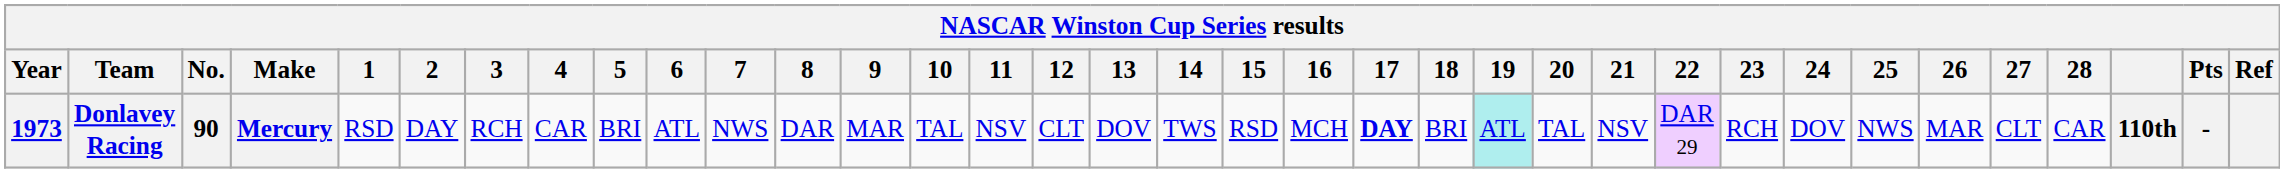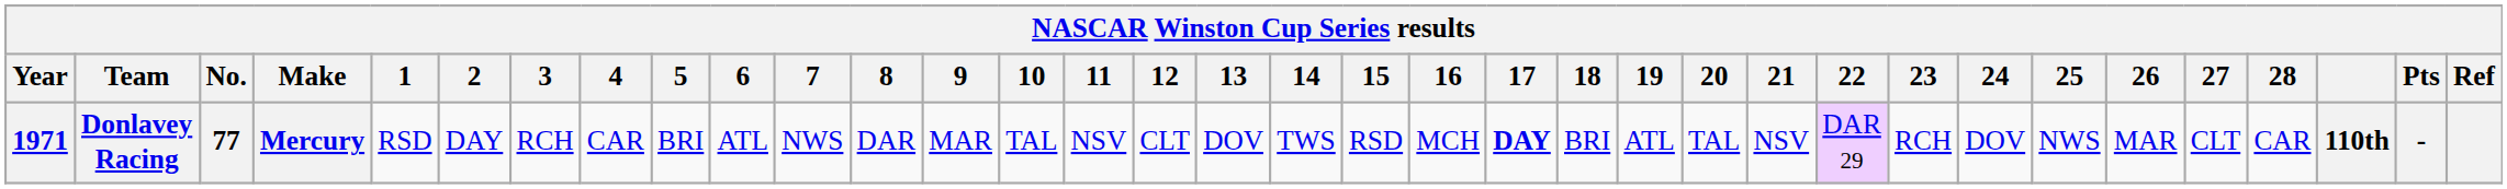 <table class="wikitable" style="text-align:center; font-size:75%">
 <tr>
 <th colspan=45><a href='#'>NASCAR</a> <a href='#'>Winston Cup Series</a> results</th>
 </tr>
 <tr>
 <th>Year</th>
 <th>Team</th>
 <th>No.</th>
 <th>Make</th>
 <th>1</th>
 <th>2</th>
 <th>3</th>
 <th>4</th>
 <th>5</th>
 <th>6</th>
 <th>7</th>
 <th>8</th>
 <th>9</th>
 <th>10</th>
 <th>11</th>
 <th>12</th>
 <th>13</th>
 <th>14</th>
 <th>15</th>
 <th>16</th>
 <th>17</th>
 <th>18</th>
 <th>19</th>
 <th>20</th>
 <th>21</th>
 <th>22</th>
 <th>23</th>
 <th>24</th>
 <th>25</th>
 <th>26</th>
 <th>27</th>
 <th>28</th>
 <th></th>
 <th>Pts</th>
 <th>Ref</th>
 </tr>
 <tr>
-<th><a href='#'>1973</a></th>
+<th><a href='#'>1971</a></th>
 <th><a href='#'>Donlavey Racing</a></th>
-<th>90</th>
+<th>77</th>
 <th><a href='#'>Mercury</a></th>
 <td><a href='#'>RSD</a></td>
 <td><a href='#'>DAY</a></td>
 <td><a href='#'>RCH</a></td>
 <td><a href='#'>CAR</a></td>
 <td><a href='#'>BRI</a></td>
 <td><a href='#'>ATL</a></td>
 <td><a href='#'>NWS</a></td>
 <td><a href='#'>DAR</a></td>
 <td><a href='#'>MAR</a></td>
 <td><a href='#'>TAL</a></td>
 <td><a href='#'>NSV</a></td>
 <td><a href='#'>CLT</a></td>
 <td><a href='#'>DOV</a></td>
 <td><a href='#'>TWS</a></td>
 <td><a href='#'>RSD</a></td>
 <td><a href='#'>MCH</a></td>
 <td><strong><a href='#'>DAY</a></strong></td>
 <td><a href='#'>BRI</a></td>
-<td style="background: paleturquoise;"><a href='#'>ATL</a></td>
+<td><a href='#'>ATL</a></td>
 <td><a href='#'>TAL</a></td>
 <td><a href='#'>NSV</a></td>
 <td style="background:#EFCFFF;"><a href='#'>DAR</a><br><small>29</small></td>
 <td><a href='#'>RCH</a></td>
 <td><a href='#'>DOV</a></td>
 <td><a href='#'>NWS</a></td>
 <td><a href='#'>MAR</a></td>
 <td><a href='#'>CLT</a></td>
 <td><a href='#'>CAR</a></td>
 <th>110th</th>
 <th>-</th>
 <th></th>
 </tr>
 </table>
